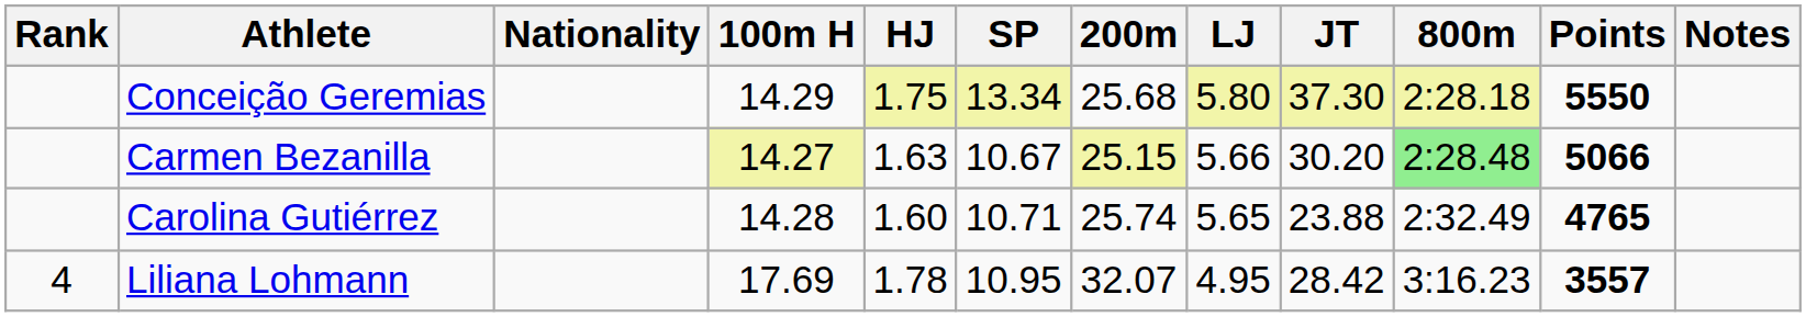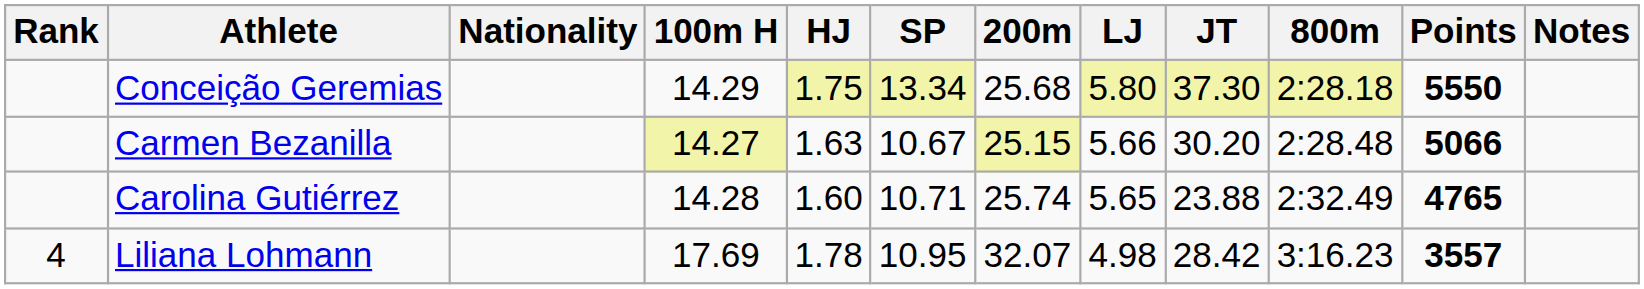 <table class="wikitable sortable" style=" text-align:center;">
 <tr>
 <th>Rank</th>
 <th>Athlete</th>
 <th>Nationality</th>
 <th>100m H</th>
 <th>HJ</th>
 <th>SP</th>
 <th>200m</th>
 <th>LJ</th>
 <th>JT</th>
 <th>800m</th>
 <th>Points</th>
 <th>Notes</th>
 </tr>
 <tr>
 <td></td>
 <td align=left><a href='#'>Conceição Geremias</a></td>
 <td align=left></td>
 <td>14.29</td>
 <td bgcolor=#F2F5A9>1.75</td>
 <td bgcolor=#F2F5A9>13.34</td>
 <td>25.68</td>
 <td bgcolor=#F2F5A9>5.80</td>
 <td bgcolor=#F2F5A9>37.30</td>
 <td bgcolor=#F2F5A9>2:28.18</td>
 <td><strong>5550</strong></td>
 <td></td>
 </tr>
 <tr>
 <td></td>
 <td align=left><a href='#'>Carmen Bezanilla</a></td>
 <td align=left></td>
 <td bgcolor=#F2F5A9>14.27</td>
 <td>1.63</td>
 <td>10.67</td>
 <td bgcolor=#F2F5A9>25.15</td>
 <td>5.66</td>
 <td>30.20</td>
-<td style="background: lightgreen;">2:28.48</td>
+<td>2:28.48</td>
 <td><strong>5066</strong></td>
 <td></td>
 </tr>
 <tr>
 <td></td>
 <td align=left><a href='#'>Carolina Gutiérrez</a></td>
 <td align=left></td>
 <td>14.28</td>
 <td>1.60</td>
 <td>10.71</td>
 <td>25.74</td>
 <td>5.65</td>
 <td>23.88</td>
 <td>2:32.49</td>
 <td><strong>4765</strong></td>
 <td></td>
 </tr>
 <tr>
 <td>4</td>
 <td align=left><a href='#'>Liliana Lohmann</a></td>
 <td align=left></td>
 <td>17.69</td>
 <td>1.78</td>
 <td>10.95</td>
 <td>32.07</td>
-<td>4.95</td>
+<td>4.98</td>
 <td>28.42</td>
 <td>3:16.23</td>
 <td><strong>3557</strong></td>
 <td></td>
 </tr>
 </table>
